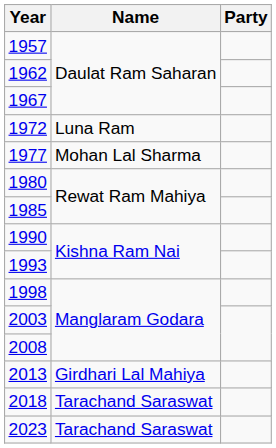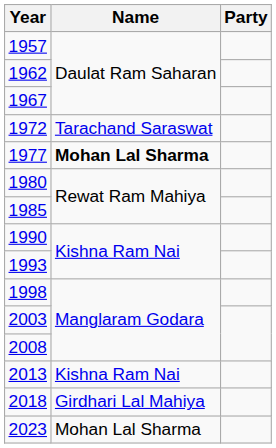 <table class="wikitable sortable">
 <tr>
 <th>Year</th>
 <th>Name</th>
 <th colspan=2>Party</th>
 </tr>
 <tr>
 <td><a href='#'>1957</a></td>
 <td rowspan=3>Daulat Ram Saharan</td>
 <td></td>
 </tr>
 <tr>
 <td><a href='#'>1962</a></td>
 </tr>
 <tr>
 <td><a href='#'>1967</a></td>
 <td></td>
 </tr>
 <tr>
 <td><a href='#'>1972</a></td>
-<td>Luna Ram</td>
+<td><a href='#'>Tarachand Saraswat</a></td>
 <td></td>
 </tr>
 <tr>
 <td><a href='#'>1977</a></td>
-<td>Mohan Lal Sharma</td>
+<td><strong>Mohan Lal Sharma</strong></td>
 <td></td>
 </tr>
 <tr>
 <td><a href='#'>1980</a></td>
 <td rowspan=2>Rewat Ram Mahiya</td>
 <td></td>
 </tr>
 <tr>
 <td><a href='#'>1985</a></td>
 </tr>
 <tr>
 <td><a href='#'>1990</a></td>
 <td rowspan=2><a href='#'>Kishna Ram Nai</a></td>
 <td></td>
 </tr>
 <tr>
 <td><a href='#'>1993</a></td>
 </tr>
 <tr>
 <td><a href='#'>1998</a></td>
 <td rowspan=3><a href='#'>Manglaram Godara</a></td>
 <td></td>
 </tr>
 <tr>
 <td><a href='#'>2003</a></td>
 </tr>
 <tr>
 <td><a href='#'>2008</a></td>
 </tr>
 <tr>
 <td><a href='#'>2013</a></td>
+<td><a href='#'>Kishna Ram Nai</a></td>
+<td></td>
+</tr>
+<tr>
+<td><a href='#'>2018</a></td>
 <td><a href='#'>Girdhari Lal Mahiya</a></td>
 <td></td>
 </tr>
 <tr>
-<td><a href='#'>2018</a></td>
-<td><a href='#'>Tarachand Saraswat</a></td>
-<td></td>
-</tr>
-<tr>
 <td><a href='#'>2023</a></td>
-<td><a href='#'>Tarachand Saraswat</a></td>
+<td>Mohan Lal Sharma</td>
 <td></td>
 </tr>
 </table>
